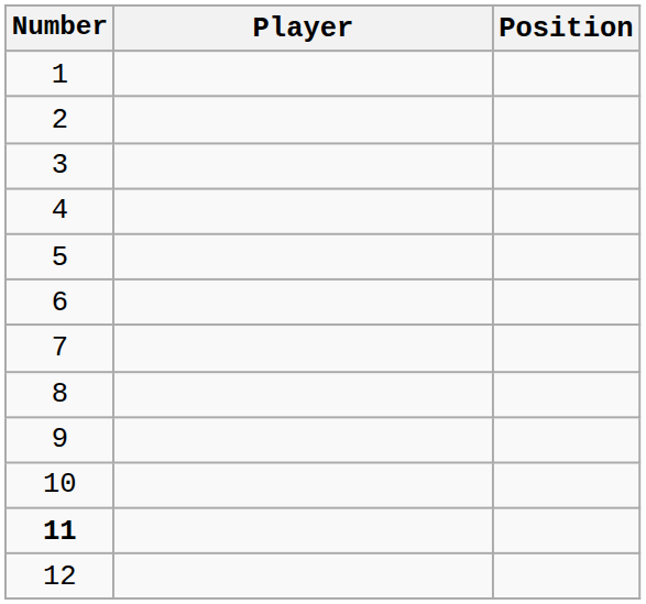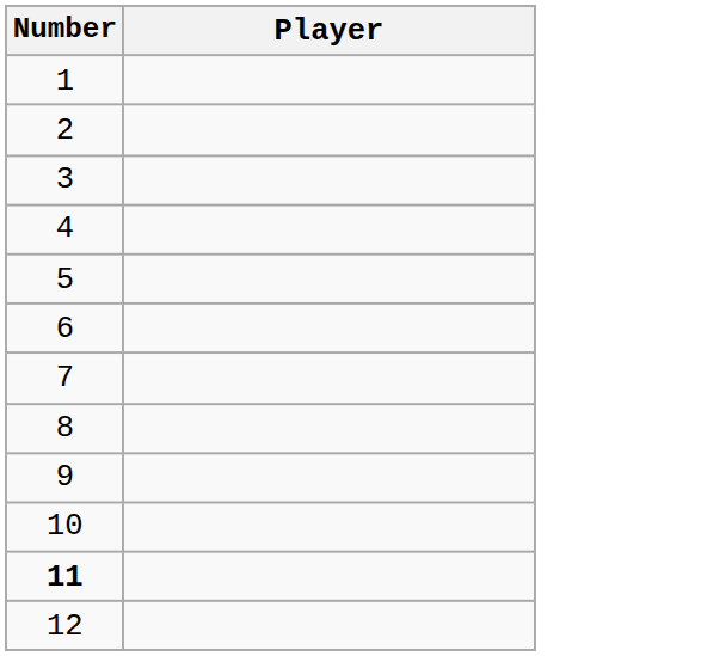 <table class="wikitable sortable" style="text-align:center;">
 <tr>
 <th style="font-size:95%;">Number</th>
 <th style="border-bottom:0px; width:13em;">Player</th>
-<th style="border-bottom:0px;">Position</th>
 </tr>
 <tr>
 <td>1</td>
 <td align=left></td>
-<td></td>
 </tr>
 <tr>
 <td>2</td>
 <td align=left></td>
-<td></td>
 </tr>
 <tr>
 <td>3</td>
 <td align=left></td>
-<td></td>
 </tr>
 <tr>
 <td>4</td>
 <td align=left></td>
-<td></td>
 </tr>
 <tr>
 <td>5</td>
 <td align=left></td>
-<td></td>
 </tr>
 <tr>
 <td>6</td>
 <td align=left></td>
-<td></td>
 </tr>
 <tr>
 <td>7</td>
 <td align=left></td>
-<td></td>
 </tr>
 <tr>
 <td>8</td>
 <td align=left></td>
-<td></td>
 </tr>
 <tr>
 <td>9</td>
 <td align=left></td>
-<td></td>
 </tr>
 <tr>
 <td>10</td>
 <td align=left></td>
-<td></td>
 </tr>
 <tr>
 <td><strong>11</strong></td>
 <td align=left></td>
-<td></td>
 </tr>
 <tr>
 <td>12</td>
 <td align=left></td>
-<td></td>
 </tr>
 </table>
